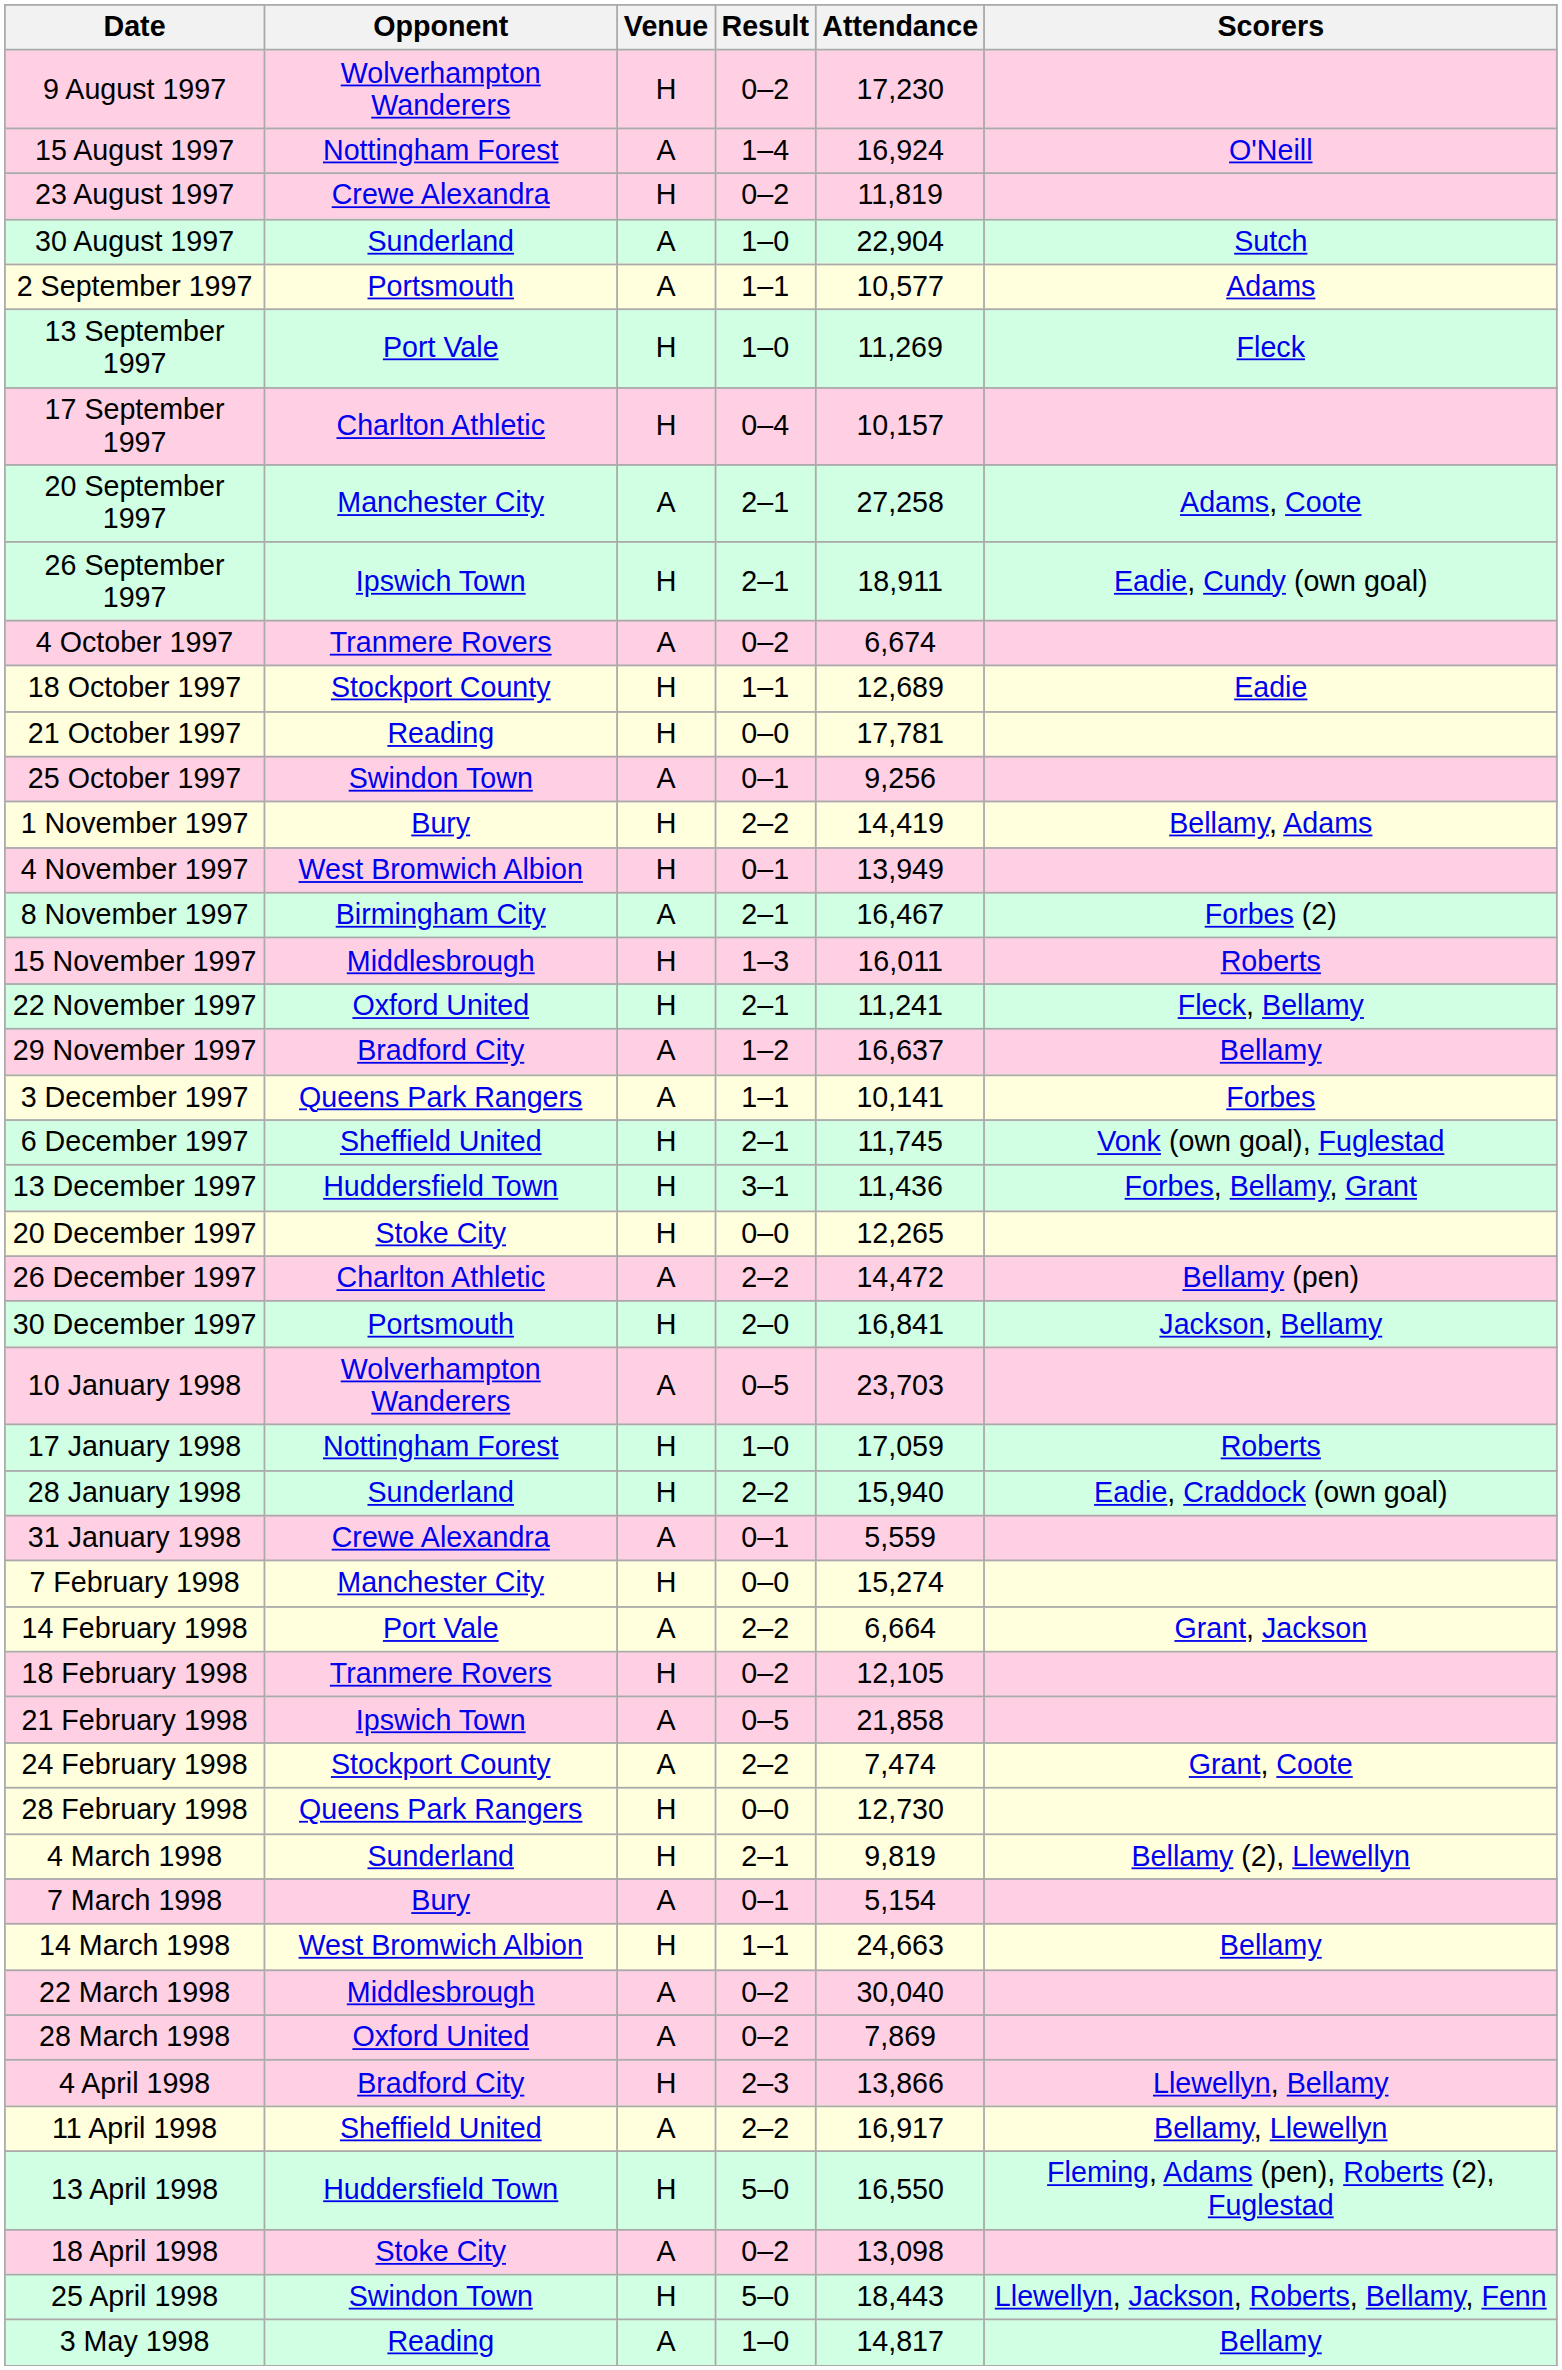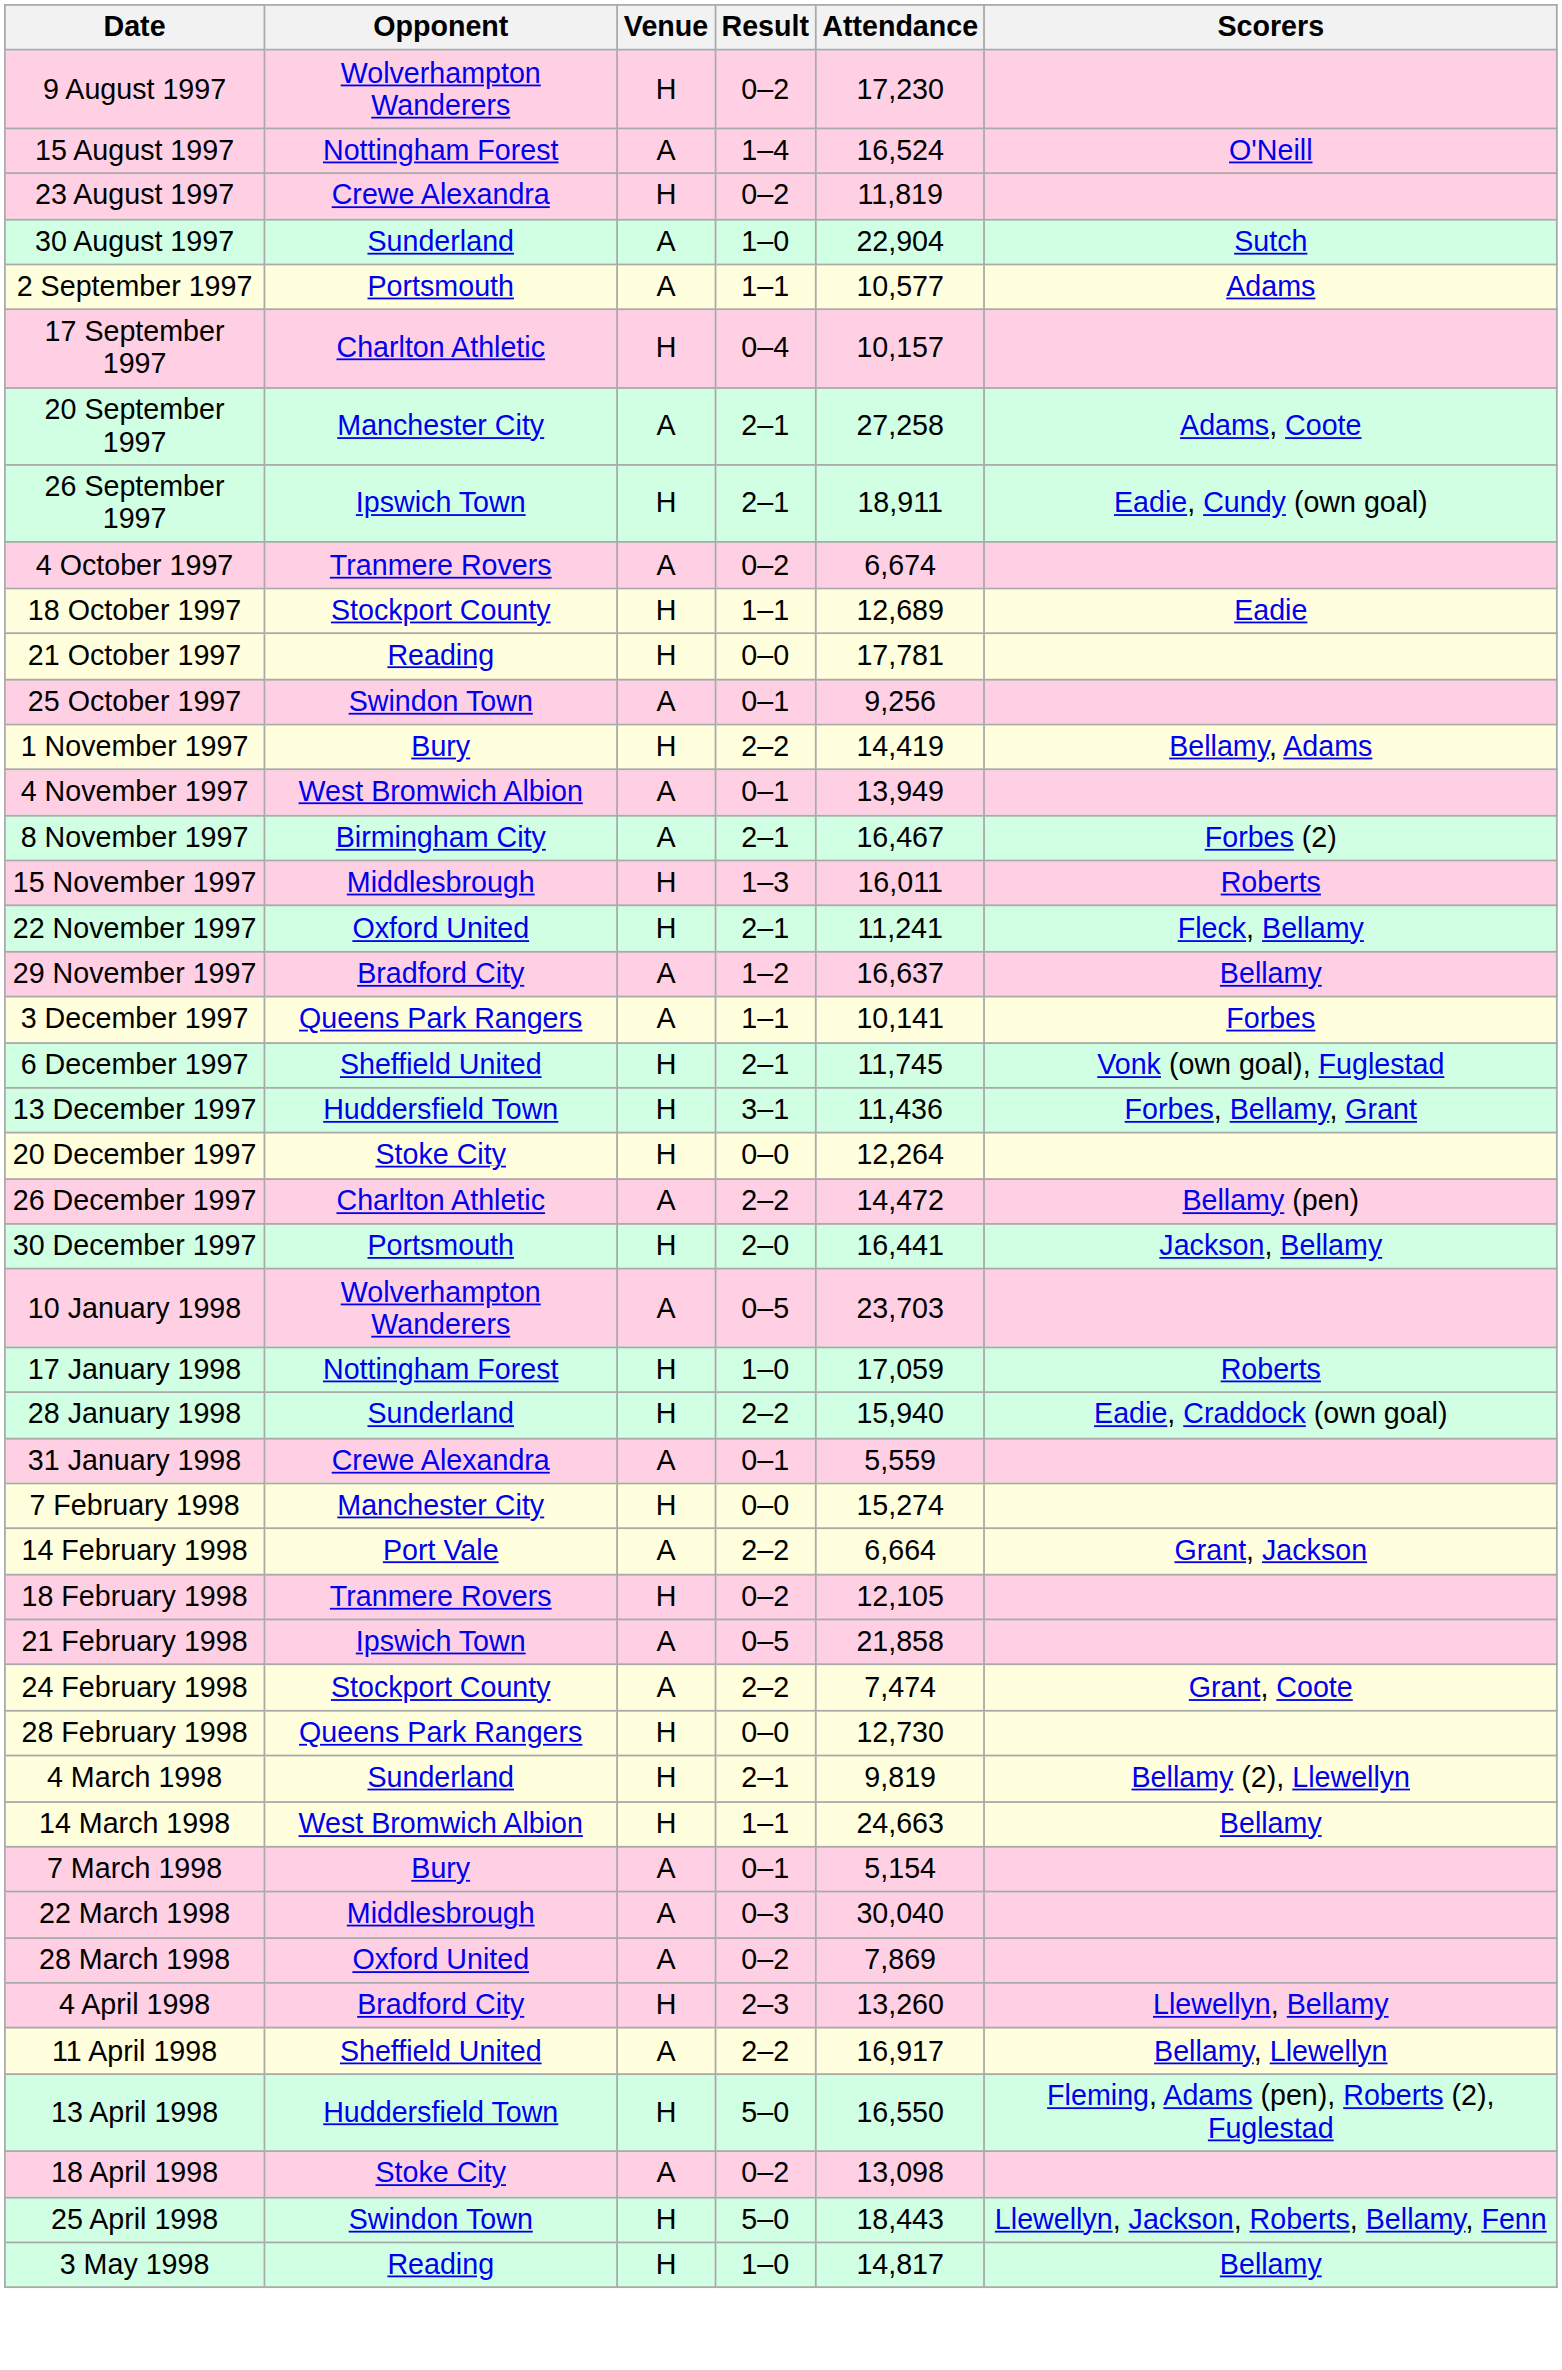 <table class="wikitable sortable" style="font-size:100%; text-align:center">
 <tr>
 <th>Date</th>
 <th>Opponent</th>
 <th>Venue</th>
 <th>Result</th>
 <th>Attendance</th>
 <th>Scorers</th>
 </tr>
 <tr style="background-color: #ffd0e3;">
 <td>9 August 1997</td>
 <td><a href='#'>Wolverhampton Wanderers</a></td>
 <td>H</td>
 <td>0–2</td>
 <td>17,230</td>
 <td></td>
 </tr>
 <tr style="background-color: #ffd0e3;">
 <td>15 August 1997</td>
 <td><a href='#'>Nottingham Forest</a></td>
 <td>A</td>
 <td>1–4</td>
-<td>16,924</td>
+<td>16,524</td>
 <td><a href='#'>O'Neill</a></td>
 </tr>
 <tr style="background-color: #ffd0e3;">
 <td>23 August 1997</td>
 <td><a href='#'>Crewe Alexandra</a></td>
 <td>H</td>
 <td>0–2</td>
 <td>11,819</td>
 <td></td>
 </tr>
 <tr style="background-color: #d0ffe3;">
 <td>30 August 1997</td>
 <td><a href='#'>Sunderland</a></td>
 <td>A</td>
 <td>1–0</td>
 <td>22,904</td>
 <td><a href='#'>Sutch</a></td>
 </tr>
 <tr style="background-color: #ffffdd;">
 <td>2 September 1997</td>
 <td><a href='#'>Portsmouth</a></td>
 <td>A</td>
 <td>1–1</td>
 <td>10,577</td>
 <td><a href='#'>Adams</a></td>
-</tr>
-<tr style="background-color: #d0ffe3;">
-<td>13 September 1997</td>
-<td><a href='#'>Port Vale</a></td>
-<td>H</td>
-<td>1–0</td>
-<td>11,269</td>
-<td><a href='#'>Fleck</a></td>
 </tr>
 <tr style="background-color: #ffd0e3;">
 <td>17 September 1997</td>
 <td><a href='#'>Charlton Athletic</a></td>
 <td>H</td>
 <td>0–4</td>
 <td>10,157</td>
 <td></td>
 </tr>
 <tr style="background-color: #d0ffe3;">
 <td>20 September 1997</td>
 <td><a href='#'>Manchester City</a></td>
 <td>A</td>
 <td>2–1</td>
 <td>27,258</td>
 <td><a href='#'>Adams</a>, <a href='#'>Coote</a></td>
 </tr>
 <tr style="background-color: #d0ffe3;">
 <td>26 September 1997</td>
 <td><a href='#'>Ipswich Town</a></td>
 <td>H</td>
 <td>2–1</td>
 <td>18,911</td>
 <td><a href='#'>Eadie</a>, <a href='#'>Cundy</a> (own goal)</td>
 </tr>
 <tr style="background-color: #ffd0e3;">
 <td>4 October 1997</td>
 <td><a href='#'>Tranmere Rovers</a></td>
 <td>A</td>
 <td>0–2</td>
 <td>6,674</td>
 <td></td>
 </tr>
 <tr style="background-color: #ffffdd;">
 <td>18 October 1997</td>
 <td><a href='#'>Stockport County</a></td>
 <td>H</td>
 <td>1–1</td>
 <td>12,689</td>
 <td><a href='#'>Eadie</a></td>
 </tr>
 <tr style="background-color: #ffffdd;">
 <td>21 October 1997</td>
 <td><a href='#'>Reading</a></td>
 <td>H</td>
 <td>0–0</td>
 <td>17,781</td>
 <td></td>
 </tr>
 <tr style="background-color: #ffd0e3;">
 <td>25 October 1997</td>
 <td><a href='#'>Swindon Town</a></td>
 <td>A</td>
 <td>0–1</td>
 <td>9,256</td>
 <td></td>
 </tr>
 <tr style="background-color: #ffffdd;">
 <td>1 November 1997</td>
 <td><a href='#'>Bury</a></td>
 <td>H</td>
 <td>2–2</td>
 <td>14,419</td>
 <td><a href='#'>Bellamy</a>, <a href='#'>Adams</a></td>
 </tr>
 <tr style="background-color: #ffd0e3;">
 <td>4 November 1997</td>
 <td><a href='#'>West Bromwich Albion</a></td>
-<td>H</td>
+<td>A</td>
 <td>0–1</td>
 <td>13,949</td>
 <td></td>
 </tr>
 <tr style="background-color: #d0ffe3;">
 <td>8 November 1997</td>
 <td><a href='#'>Birmingham City</a></td>
 <td>A</td>
 <td>2–1</td>
 <td>16,467</td>
 <td><a href='#'>Forbes</a> (2)</td>
 </tr>
 <tr style="background-color: #ffd0e3;">
 <td>15 November 1997</td>
 <td><a href='#'>Middlesbrough</a></td>
 <td>H</td>
 <td>1–3</td>
 <td>16,011</td>
 <td><a href='#'>Roberts</a></td>
 </tr>
 <tr style="background-color: #d0ffe3;">
 <td>22 November 1997</td>
 <td><a href='#'>Oxford United</a></td>
 <td>H</td>
 <td>2–1</td>
 <td>11,241</td>
 <td><a href='#'>Fleck</a>, <a href='#'>Bellamy</a></td>
 </tr>
 <tr style="background-color: #ffd0e3;">
 <td>29 November 1997</td>
 <td><a href='#'>Bradford City</a></td>
 <td>A</td>
 <td>1–2</td>
 <td>16,637</td>
 <td><a href='#'>Bellamy</a></td>
 </tr>
 <tr style="background-color: #ffffdd;">
 <td>3 December 1997</td>
 <td><a href='#'>Queens Park Rangers</a></td>
 <td>A</td>
 <td>1–1</td>
 <td>10,141</td>
 <td><a href='#'>Forbes</a></td>
 </tr>
 <tr style="background-color: #d0ffe3;">
 <td>6 December 1997</td>
 <td><a href='#'>Sheffield United</a></td>
 <td>H</td>
 <td>2–1</td>
 <td>11,745</td>
 <td><a href='#'>Vonk</a> (own goal), <a href='#'>Fuglestad</a></td>
 </tr>
 <tr style="background-color: #d0ffe3;">
 <td>13 December 1997</td>
 <td><a href='#'>Huddersfield Town</a></td>
 <td>H</td>
 <td>3–1</td>
 <td>11,436</td>
 <td><a href='#'>Forbes</a>, <a href='#'>Bellamy</a>, <a href='#'>Grant</a></td>
 </tr>
 <tr style="background-color: #ffffdd;">
 <td>20 December 1997</td>
 <td><a href='#'>Stoke City</a></td>
 <td>H</td>
 <td>0–0</td>
-<td>12,265</td>
+<td>12,264</td>
 <td></td>
 </tr>
 <tr style="background-color: #ffd0e3;">
 <td>26 December 1997</td>
 <td><a href='#'>Charlton Athletic</a></td>
 <td>A</td>
 <td>2–2</td>
 <td>14,472</td>
 <td><a href='#'>Bellamy</a> (pen)</td>
 </tr>
 <tr style="background-color: #d0ffe3;">
 <td>30 December 1997</td>
 <td><a href='#'>Portsmouth</a></td>
 <td>H</td>
 <td>2–0</td>
-<td>16,841</td>
+<td>16,441</td>
 <td><a href='#'>Jackson</a>, <a href='#'>Bellamy</a></td>
 </tr>
 <tr style="background-color: #ffd0e3;">
 <td>10 January 1998</td>
 <td><a href='#'>Wolverhampton Wanderers</a></td>
 <td>A</td>
 <td>0–5</td>
 <td>23,703</td>
 <td></td>
 </tr>
 <tr style="background-color: #d0ffe3;">
 <td>17 January 1998</td>
 <td><a href='#'>Nottingham Forest</a></td>
 <td>H</td>
 <td>1–0</td>
 <td>17,059</td>
 <td><a href='#'>Roberts</a></td>
 </tr>
 <tr style="background-color: #d0ffe3;">
 <td>28 January 1998</td>
 <td><a href='#'>Sunderland</a></td>
 <td>H</td>
 <td>2–2</td>
 <td>15,940</td>
 <td><a href='#'>Eadie</a>, <a href='#'>Craddock</a> (own goal)</td>
 </tr>
 <tr style="background-color: #ffd0e3;">
 <td>31 January 1998</td>
 <td><a href='#'>Crewe Alexandra</a></td>
 <td>A</td>
 <td>0–1</td>
 <td>5,559</td>
 <td></td>
 </tr>
 <tr style="background-color: #ffffdd;">
 <td>7 February 1998</td>
 <td><a href='#'>Manchester City</a></td>
 <td>H</td>
 <td>0–0</td>
 <td>15,274</td>
 <td></td>
 </tr>
 <tr style="background-color: #ffffdd;">
 <td>14 February 1998</td>
 <td><a href='#'>Port Vale</a></td>
 <td>A</td>
 <td>2–2</td>
 <td>6,664</td>
 <td><a href='#'>Grant</a>, <a href='#'>Jackson</a></td>
 </tr>
 <tr style="background-color: #ffd0e3;">
 <td>18 February 1998</td>
 <td><a href='#'>Tranmere Rovers</a></td>
 <td>H</td>
 <td>0–2</td>
 <td>12,105</td>
 <td></td>
 </tr>
 <tr style="background-color: #ffd0e3;">
 <td>21 February 1998</td>
 <td><a href='#'>Ipswich Town</a></td>
 <td>A</td>
 <td>0–5</td>
 <td>21,858</td>
 <td></td>
 </tr>
 <tr style="background-color: #ffffdd;">
 <td>24 February 1998</td>
 <td><a href='#'>Stockport County</a></td>
 <td>A</td>
 <td>2–2</td>
 <td>7,474</td>
 <td><a href='#'>Grant</a>, <a href='#'>Coote</a></td>
 </tr>
 <tr style="background-color: #ffffdd;">
 <td>28 February 1998</td>
 <td><a href='#'>Queens Park Rangers</a></td>
 <td>H</td>
 <td>0–0</td>
 <td>12,730</td>
 <td></td>
 </tr>
 <tr style="background-color: #ffffdd;">
 <td>4 March 1998</td>
 <td><a href='#'>Sunderland</a></td>
 <td>H</td>
 <td>2–1</td>
 <td>9,819</td>
 <td><a href='#'>Bellamy</a> (2), <a href='#'>Llewellyn</a></td>
 </tr>
-<tr style="background-color: #ffd0e3;">
-<td>7 March 1998</td>
-<td><a href='#'>Bury</a></td>
-<td>A</td>
-<td>0–1</td>
-<td>5,154</td>
-<td></td>
-</tr>
 <tr style="background-color: #ffffdd;">
 <td>14 March 1998</td>
 <td><a href='#'>West Bromwich Albion</a></td>
 <td>H</td>
 <td>1–1</td>
 <td>24,663</td>
 <td><a href='#'>Bellamy</a></td>
 </tr>
 <tr style="background-color: #ffd0e3;">
+<td>7 March 1998</td>
+<td><a href='#'>Bury</a></td>
+<td>A</td>
+<td>0–1</td>
+<td>5,154</td>
+<td></td>
+</tr>
+<tr style="background-color: #ffd0e3;">
 <td>22 March 1998</td>
 <td><a href='#'>Middlesbrough</a></td>
 <td>A</td>
-<td>0–2</td>
+<td>0–3</td>
 <td>30,040</td>
 <td></td>
 </tr>
 <tr style="background-color: #ffd0e3;">
 <td>28 March 1998</td>
 <td><a href='#'>Oxford United</a></td>
 <td>A</td>
 <td>0–2</td>
 <td>7,869</td>
 <td></td>
 </tr>
 <tr style="background-color: #ffd0e3;">
 <td>4 April 1998</td>
 <td><a href='#'>Bradford City</a></td>
 <td>H</td>
 <td>2–3</td>
-<td>13,866</td>
+<td>13,260</td>
 <td><a href='#'>Llewellyn</a>, <a href='#'>Bellamy</a></td>
 </tr>
 <tr style="background-color: #ffffdd;">
 <td>11 April 1998</td>
 <td><a href='#'>Sheffield United</a></td>
 <td>A</td>
 <td>2–2</td>
 <td>16,917</td>
 <td><a href='#'>Bellamy</a>, <a href='#'>Llewellyn</a></td>
 </tr>
 <tr style="background-color: #d0ffe3;">
 <td>13 April 1998</td>
 <td><a href='#'>Huddersfield Town</a></td>
 <td>H</td>
 <td>5–0</td>
 <td>16,550</td>
 <td><a href='#'>Fleming</a>, <a href='#'>Adams</a> (pen), <a href='#'>Roberts</a> (2), <a href='#'>Fuglestad</a></td>
 </tr>
 <tr style="background-color: #ffd0e3;">
 <td>18 April 1998</td>
 <td><a href='#'>Stoke City</a></td>
 <td>A</td>
 <td>0–2</td>
 <td>13,098</td>
 <td></td>
 </tr>
 <tr style="background-color: #d0ffe3;">
 <td>25 April 1998</td>
 <td><a href='#'>Swindon Town</a></td>
 <td>H</td>
 <td>5–0</td>
 <td>18,443</td>
 <td><a href='#'>Llewellyn</a>, <a href='#'>Jackson</a>, <a href='#'>Roberts</a>, <a href='#'>Bellamy</a>, <a href='#'>Fenn</a></td>
 </tr>
 <tr style="background-color: #d0ffe3;">
 <td>3 May 1998</td>
 <td><a href='#'>Reading</a></td>
-<td>A</td>
+<td>H</td>
 <td>1–0</td>
 <td>14,817</td>
 <td><a href='#'>Bellamy</a></td>
 </tr>
 </table>
